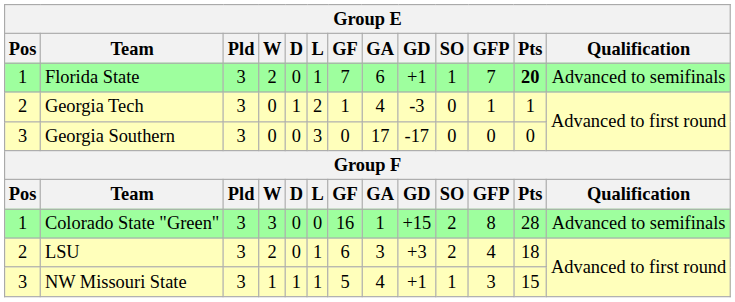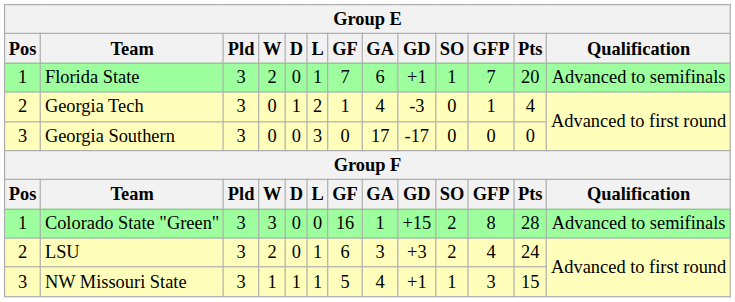 <table class="wikitable" style="text-align:center"; margin: 1em auto">
 <tr>
 <th colspan="13">Group E</th>
 </tr>
 <tr>
 <th>Pos</th>
 <th>Team</th>
 <th>Pld</th>
 <th>W</th>
 <th>D</th>
 <th>L</th>
 <th>GF</th>
 <th>GA</th>
 <th>GD</th>
 <th>SO</th>
 <th>GFP</th>
 <th>Pts</th>
 <th>Qualification</th>
 </tr>
 <tr bgcolor="#9eff9e">
 <td>1</td>
 <td style="text-align:left">Florida State</td>
 <td>3</td>
 <td>2</td>
 <td>0</td>
 <td>1</td>
 <td>7</td>
 <td>6</td>
 <td>+1</td>
 <td>1</td>
 <td>7</td>
-<td><strong>20</strong></td>
+<td>20</td>
 <td>Advanced to semifinals</td>
 </tr>
 <tr bgcolor="#ffffbb">
 <td>2</td>
 <td style="text-align:left">Georgia Tech</td>
 <td>3</td>
 <td>0</td>
 <td>1</td>
 <td>2</td>
 <td>1</td>
 <td>4</td>
 <td>-3</td>
 <td>0</td>
 <td>1</td>
-<td>1</td>
+<td>4</td>
 <td rowspan="2">Advanced to first round</td>
 </tr>
 <tr bgcolor="#ffffbb">
 <td>3</td>
 <td style="text-align:left">Georgia Southern</td>
 <td>3</td>
 <td>0</td>
 <td>0</td>
 <td>3</td>
 <td>0</td>
 <td>17</td>
 <td>-17</td>
 <td>0</td>
 <td>0</td>
 <td>0</td>
 </tr>
 <tr>
 <th colspan="13">Group F</th>
 </tr>
 <tr>
 <th>Pos</th>
 <th>Team</th>
 <th>Pld</th>
 <th>W</th>
 <th>D</th>
 <th>L</th>
 <th>GF</th>
 <th>GA</th>
 <th>GD</th>
 <th>SO</th>
 <th>GFP</th>
 <th>Pts</th>
 <th>Qualification</th>
 </tr>
 <tr bgcolor="#9eff9e">
 <td>1</td>
 <td style="text-align:left">Colorado State "Green"</td>
 <td>3</td>
 <td>3</td>
 <td>0</td>
 <td>0</td>
 <td>16</td>
 <td>1</td>
 <td>+15</td>
 <td>2</td>
 <td>8</td>
 <td>28</td>
 <td>Advanced to semifinals</td>
 </tr>
 <tr bgcolor="#ffffbb">
 <td>2</td>
 <td style="text-align:left">LSU</td>
 <td>3</td>
 <td>2</td>
 <td>0</td>
 <td>1</td>
 <td>6</td>
 <td>3</td>
 <td>+3</td>
 <td>2</td>
 <td>4</td>
-<td>18</td>
+<td>24</td>
 <td rowspan="2">Advanced to first round</td>
 </tr>
 <tr bgcolor="#ffffbb">
 <td>3</td>
 <td style="text-align:left">NW Missouri State</td>
 <td>3</td>
 <td>1</td>
 <td>1</td>
 <td>1</td>
 <td>5</td>
 <td>4</td>
 <td>+1</td>
 <td>1</td>
 <td>3</td>
 <td>15</td>
 </tr>
 </table>
